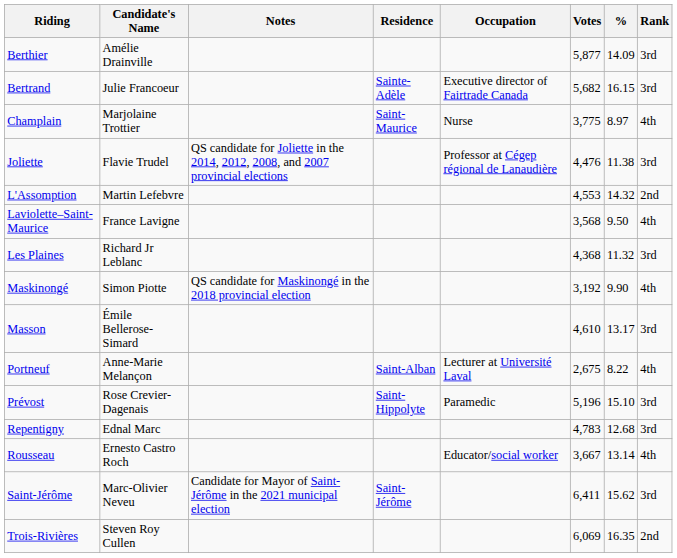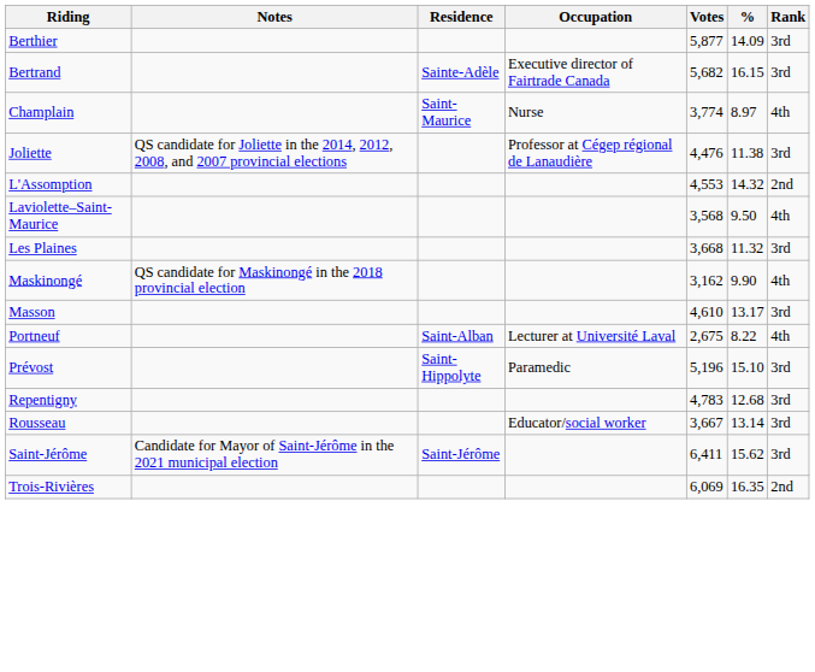 <table class="wikitable sortable">
 <tr>
 <th>Riding<br></th>
-<th>Candidate's Name</th>
 <th>Notes</th>
 <th>Residence</th>
 <th>Occupation</th>
 <th>Votes</th>
 <th>%</th>
 <th>Rank</th>
 </tr>
 <tr>
 <td><a href='#'>Berthier</a></td>
-<td>Amélie Drainville</td>
 <td></td>
 <td></td>
 <td></td>
 <td>5,877</td>
 <td>14.09</td>
 <td>3rd</td>
 </tr>
 <tr>
 <td><a href='#'>Bertrand</a></td>
-<td>Julie Francoeur</td>
 <td></td>
 <td><a href='#'>Sainte-Adèle</a></td>
 <td>Executive director of <a href='#'>Fairtrade Canada</a></td>
 <td>5,682</td>
 <td>16.15</td>
 <td>3rd</td>
 </tr>
 <tr>
 <td><a href='#'>Champlain</a></td>
-<td>Marjolaine Trottier</td>
 <td></td>
 <td><a href='#'>Saint-Maurice</a></td>
 <td>Nurse</td>
-<td>3,775</td>
+<td>3,774</td>
 <td>8.97</td>
 <td>4th</td>
 </tr>
 <tr>
 <td><a href='#'>Joliette</a></td>
-<td>Flavie Trudel</td>
 <td>QS candidate for <a href='#'>Joliette</a> in the <a href='#'>2014</a>, <a href='#'>2012</a>, <a href='#'>2008</a>, and <a href='#'>2007 provincial elections</a></td>
 <td></td>
 <td>Professor at <a href='#'>Cégep régional de Lanaudière</a></td>
 <td>4,476</td>
 <td>11.38</td>
 <td>3rd</td>
 </tr>
 <tr>
 <td><a href='#'>L'Assomption</a></td>
-<td>Martin Lefebvre</td>
 <td></td>
 <td></td>
 <td></td>
 <td>4,553</td>
 <td>14.32</td>
 <td>2nd</td>
 </tr>
 <tr>
 <td><a href='#'>Laviolette–Saint-Maurice</a></td>
-<td>France Lavigne</td>
 <td></td>
 <td></td>
 <td></td>
 <td>3,568</td>
 <td>9.50</td>
 <td>4th</td>
 </tr>
 <tr>
 <td><a href='#'>Les Plaines</a></td>
-<td>Richard Jr Leblanc</td>
 <td></td>
 <td></td>
 <td></td>
-<td>4,368</td>
+<td>3,668</td>
 <td>11.32</td>
 <td>3rd</td>
 </tr>
 <tr>
 <td><a href='#'>Maskinongé</a></td>
-<td>Simon Piotte</td>
 <td>QS candidate for <a href='#'>Maskinongé</a> in the <a href='#'>2018 provincial election</a></td>
 <td></td>
 <td></td>
-<td>3,192</td>
+<td>3,162</td>
 <td>9.90</td>
 <td>4th</td>
 </tr>
 <tr>
 <td><a href='#'>Masson</a></td>
-<td>Émile Bellerose-Simard</td>
 <td></td>
 <td></td>
 <td></td>
 <td>4,610</td>
 <td>13.17</td>
 <td>3rd</td>
 </tr>
 <tr>
 <td><a href='#'>Portneuf</a></td>
-<td>Anne-Marie Melançon</td>
 <td></td>
 <td><a href='#'>Saint-Alban</a></td>
 <td>Lecturer at <a href='#'>Université Laval</a></td>
 <td>2,675</td>
 <td>8.22</td>
 <td>4th</td>
 </tr>
 <tr>
 <td><a href='#'>Prévost</a></td>
-<td>Rose Crevier-Dagenais</td>
 <td></td>
 <td><a href='#'>Saint-Hippolyte</a></td>
 <td>Paramedic</td>
 <td>5,196</td>
 <td>15.10</td>
 <td>3rd</td>
 </tr>
 <tr>
 <td><a href='#'>Repentigny</a></td>
-<td>Ednal Marc</td>
 <td></td>
 <td></td>
 <td></td>
 <td>4,783</td>
 <td>12.68</td>
 <td>3rd</td>
 </tr>
 <tr>
 <td><a href='#'>Rousseau</a></td>
-<td>Ernesto Castro Roch</td>
 <td></td>
 <td></td>
 <td>Educator/<a href='#'>social worker</a></td>
 <td>3,667</td>
 <td>13.14</td>
-<td>4th</td>
+<td>3rd</td>
 </tr>
 <tr>
 <td><a href='#'>Saint-Jérôme</a></td>
-<td>Marc-Olivier Neveu</td>
 <td>Candidate for Mayor of <a href='#'>Saint-Jérôme</a> in the <a href='#'>2021 municipal election</a></td>
 <td><a href='#'>Saint-Jérôme</a></td>
 <td></td>
 <td>6,411</td>
 <td>15.62</td>
 <td>3rd</td>
 </tr>
 <tr>
 <td><a href='#'>Trois-Rivières</a></td>
-<td>Steven Roy Cullen</td>
 <td></td>
 <td></td>
 <td></td>
 <td>6,069</td>
 <td>16.35</td>
 <td>2nd</td>
 </tr>
 </table>
